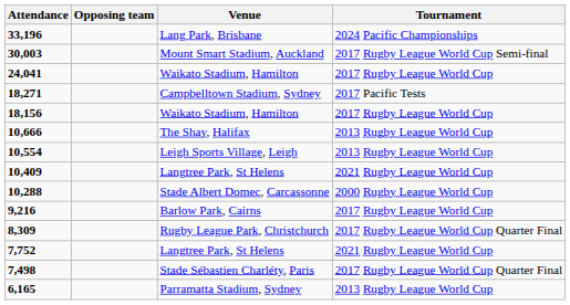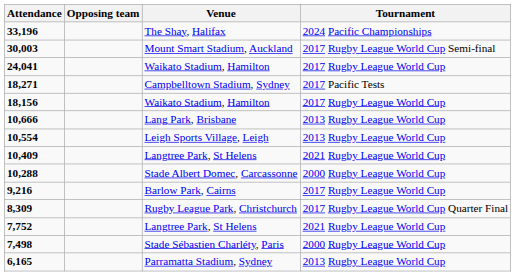 <table class="wikitable">
 <tr>
 <th>Attendance</th>
 <th>Opposing team</th>
 <th>Venue</th>
 <th>Tournament</th>
 </tr>
 <tr>
 <td><strong>33,196</strong></td>
 <td></td>
-<td><a href='#'>Lang Park</a>, <a href='#'>Brisbane</a></td>
+<td><a href='#'>The Shay</a>, <a href='#'>Halifax</a></td>
 <td><a href='#'>2024</a> <a href='#'>Pacific Championships</a></td>
 </tr>
 <tr>
 <td><strong>30,003</strong></td>
 <td></td>
 <td><a href='#'>Mount Smart Stadium</a>, <a href='#'>Auckland</a></td>
 <td><a href='#'>2017</a> <a href='#'>Rugby League World Cup</a> Semi-final</td>
 </tr>
 <tr>
 <td><strong>24,041</strong></td>
 <td></td>
 <td><a href='#'>Waikato Stadium</a>, <a href='#'>Hamilton</a></td>
 <td><a href='#'>2017</a> <a href='#'>Rugby League World Cup</a></td>
 </tr>
 <tr>
 <td><strong>18,271</strong></td>
 <td></td>
 <td><a href='#'>Campbelltown Stadium</a>, <a href='#'>Sydney</a></td>
 <td><a href='#'>2017</a> Pacific Tests</td>
 </tr>
 <tr>
 <td><strong>18,156</strong></td>
 <td></td>
 <td><a href='#'>Waikato Stadium</a>, <a href='#'>Hamilton</a></td>
 <td><a href='#'>2017</a> <a href='#'>Rugby League World Cup</a></td>
 </tr>
 <tr>
 <td><strong>10,666</strong></td>
 <td></td>
-<td><a href='#'>The Shay</a>, <a href='#'>Halifax</a></td>
+<td><a href='#'>Lang Park</a>, <a href='#'>Brisbane</a></td>
 <td><a href='#'>2013</a> <a href='#'>Rugby League World Cup</a></td>
 </tr>
 <tr>
 <td><strong>10,554</strong></td>
 <td></td>
 <td><a href='#'>Leigh Sports Village</a>, <a href='#'>Leigh</a></td>
 <td><a href='#'>2013</a> <a href='#'>Rugby League World Cup</a></td>
 </tr>
 <tr>
 <td><strong>10,409</strong></td>
 <td></td>
 <td><a href='#'>Langtree Park</a>, <a href='#'>St Helens</a></td>
 <td><a href='#'>2021</a> <a href='#'>Rugby League World Cup</a></td>
 </tr>
 <tr>
 <td><strong>10,288</strong></td>
 <td></td>
 <td><a href='#'>Stade Albert Domec</a>, <a href='#'>Carcassonne</a></td>
 <td><a href='#'>2000</a> <a href='#'>Rugby League World Cup</a></td>
 </tr>
 <tr>
 <td><strong>9,216</strong></td>
 <td></td>
 <td><a href='#'>Barlow Park</a>, <a href='#'>Cairns</a></td>
 <td><a href='#'>2017</a> <a href='#'>Rugby League World Cup</a></td>
 </tr>
 <tr>
 <td><strong>8,309</strong></td>
 <td></td>
 <td><a href='#'>Rugby League Park</a>, <a href='#'>Christchurch</a></td>
 <td><a href='#'>2017</a> <a href='#'>Rugby League World Cup</a> Quarter Final</td>
 </tr>
 <tr>
 <td><strong>7,752</strong></td>
 <td></td>
 <td><a href='#'>Langtree Park</a>, <a href='#'>St Helens</a></td>
 <td><a href='#'>2021</a> <a href='#'>Rugby League World Cup</a></td>
 </tr>
 <tr>
 <td><strong>7,498</strong></td>
 <td></td>
 <td><a href='#'>Stade Sébastien Charléty</a>, <a href='#'>Paris</a></td>
-<td><a href='#'>2017</a> <a href='#'>Rugby League World Cup</a> Quarter Final</td>
+<td><a href='#'>2000</a> <a href='#'>Rugby League World Cup</a></td>
 </tr>
 <tr>
 <td><strong>6,165</strong></td>
 <td></td>
 <td><a href='#'>Parramatta Stadium</a>, <a href='#'>Sydney</a></td>
 <td><a href='#'>2013</a> <a href='#'>Rugby League World Cup</a></td>
 </tr>
 </table>
